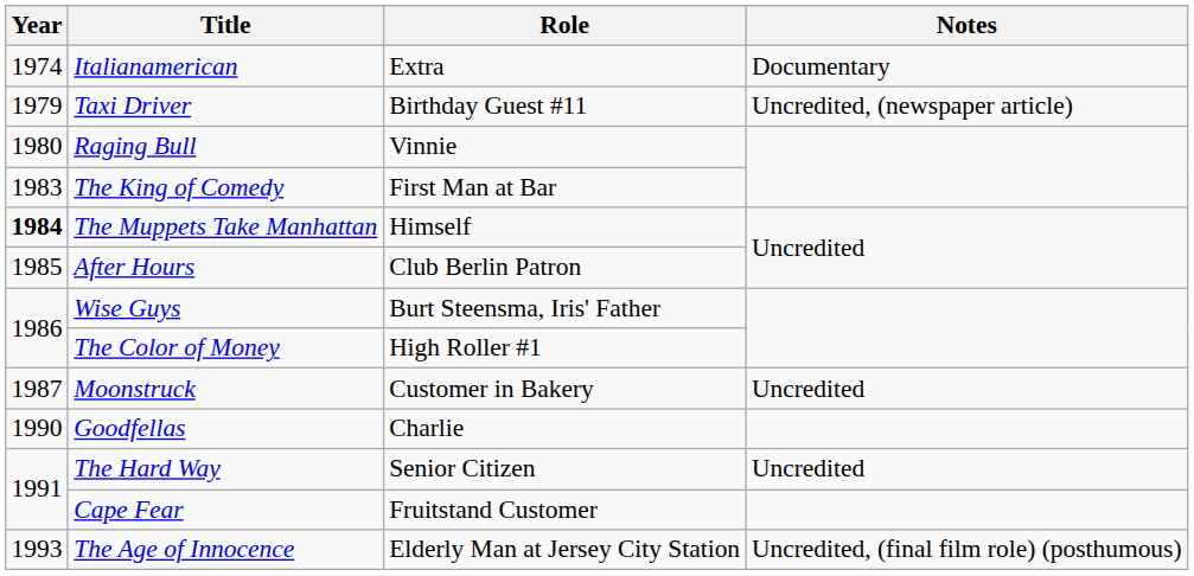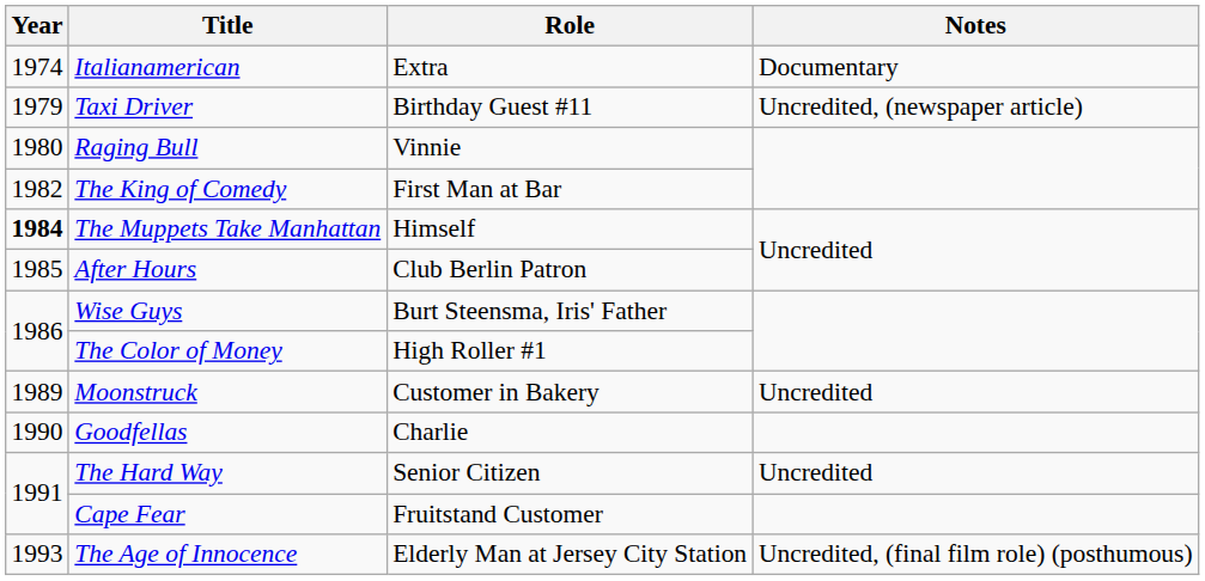 <table class="wikitable">
 <tr>
 <th>Year</th>
 <th>Title</th>
 <th>Role</th>
 <th>Notes</th>
 </tr>
 <tr>
 <td>1974</td>
 <td><em><a href='#'>Italianamerican</a></em></td>
 <td>Extra</td>
 <td>Documentary</td>
 </tr>
 <tr>
 <td>1979</td>
 <td><em><a href='#'>Taxi Driver</a></em></td>
 <td>Birthday Guest #11</td>
 <td>Uncredited, (newspaper article)</td>
 </tr>
 <tr>
 <td>1980</td>
 <td><em><a href='#'>Raging Bull</a></em></td>
 <td>Vinnie</td>
 <td rowspan="2"></td>
 </tr>
 <tr>
-<td>1983</td>
+<td>1982</td>
 <td><em><a href='#'>The King of Comedy</a></em></td>
 <td>First Man at Bar</td>
 </tr>
 <tr>
 <td><strong>1984</strong></td>
 <td><em><a href='#'>The Muppets Take Manhattan</a></em></td>
 <td>Himself</td>
 <td rowspan="2">Uncredited</td>
 </tr>
 <tr>
 <td>1985</td>
 <td><em><a href='#'>After Hours</a></em></td>
 <td>Club Berlin Patron</td>
 </tr>
 <tr>
 <td rowspan="2">1986</td>
 <td><em><a href='#'>Wise Guys</a></em></td>
 <td>Burt Steensma, Iris' Father</td>
 <td rowspan="2"></td>
 </tr>
 <tr>
 <td><em><a href='#'>The Color of Money</a></em></td>
 <td>High Roller #1</td>
 </tr>
 <tr>
-<td>1987</td>
+<td>1989</td>
 <td><em><a href='#'>Moonstruck</a></em></td>
 <td>Customer in Bakery</td>
 <td>Uncredited</td>
 </tr>
 <tr>
 <td>1990</td>
 <td><em><a href='#'>Goodfellas</a></em></td>
 <td>Charlie</td>
 <td></td>
 </tr>
 <tr>
 <td rowspan="2">1991</td>
 <td><em><a href='#'>The Hard Way</a></em></td>
 <td>Senior Citizen</td>
 <td>Uncredited</td>
 </tr>
 <tr>
 <td><em><a href='#'>Cape Fear</a></em></td>
 <td>Fruitstand Customer</td>
 <td></td>
 </tr>
 <tr>
 <td>1993</td>
 <td><em><a href='#'>The Age of Innocence</a></em></td>
 <td>Elderly Man at Jersey City Station</td>
 <td>Uncredited, (final film role) (posthumous)</td>
 </tr>
 </table>
